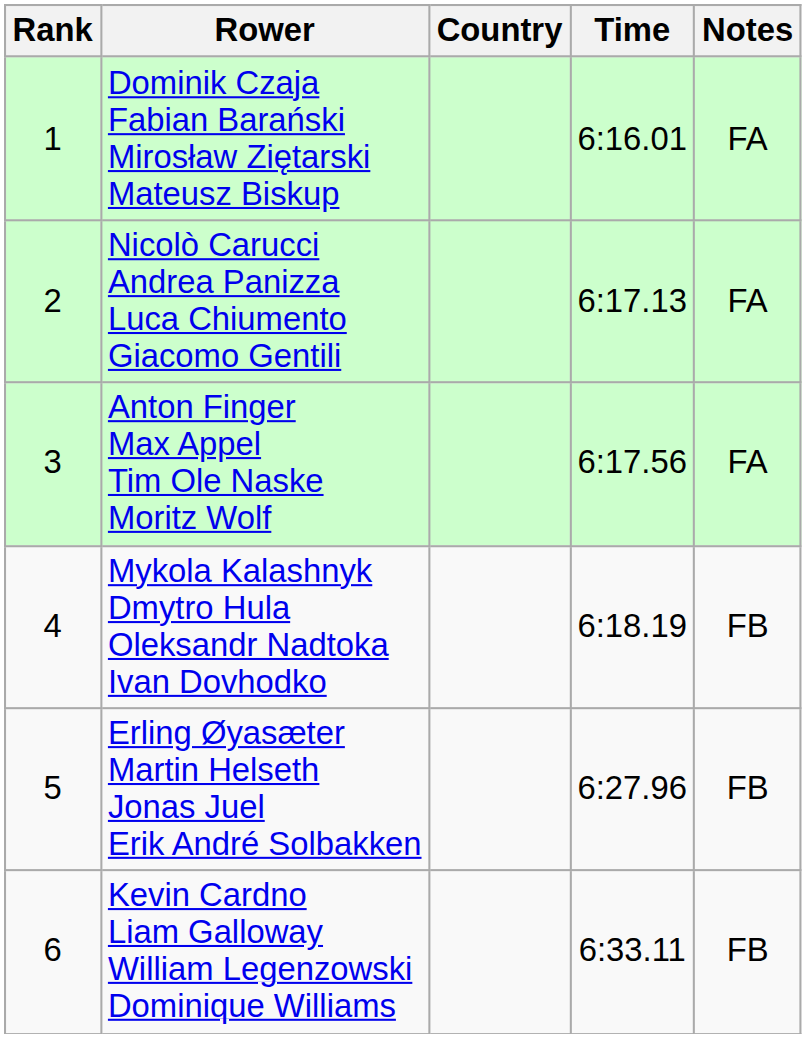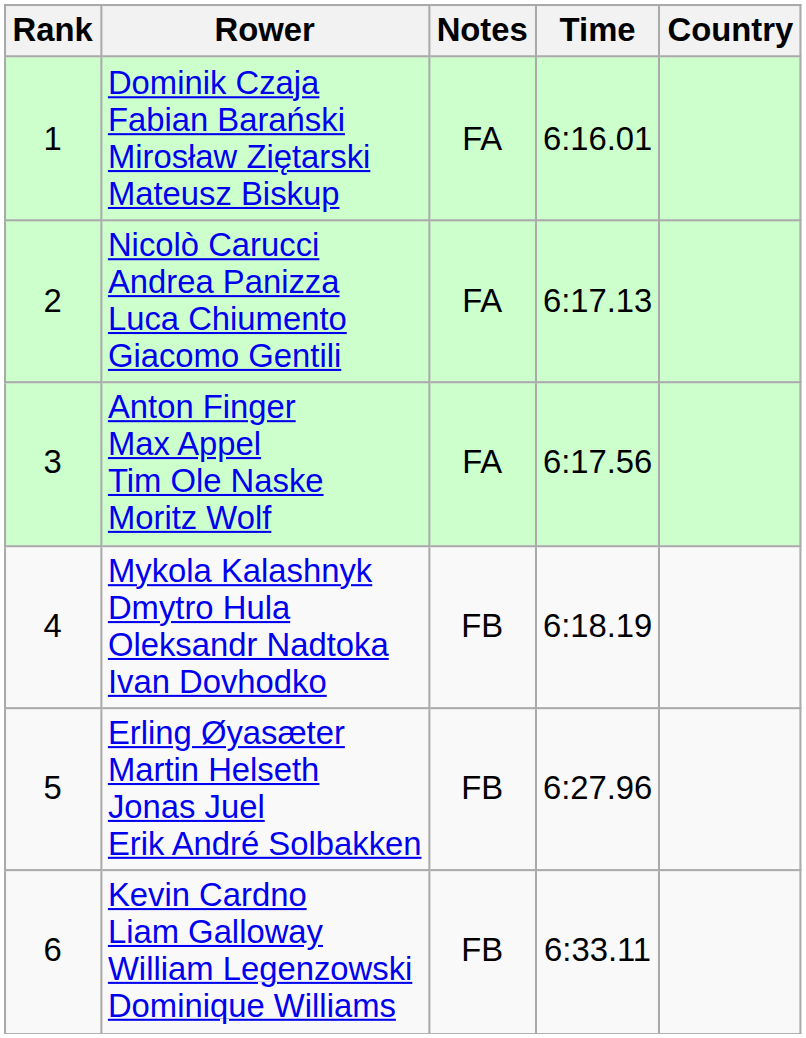 <table class="wikitable" style="text-align:center">
 <tr>
 <th>Rank</th>
 <th>Rower</th>
+<th>Notes</th>
+<th>Time</th>
 <th>Country</th>
-<th>Time</th>
-<th>Notes</th>
 </tr>
 <tr bgcolor=ccffcc>
 <td>1</td>
 <td align="left"><a href='#'>Dominik Czaja</a><br><a href='#'>Fabian Barański</a><br><a href='#'>Mirosław Ziętarski</a><br><a href='#'>Mateusz Biskup</a></td>
+<td>FA</td>
+<td>6:16.01</td>
 <td align="left"></td>
-<td>6:16.01</td>
-<td>FA</td>
 </tr>
 <tr bgcolor=ccffcc>
 <td>2</td>
 <td align="left"><a href='#'>Nicolò Carucci</a><br><a href='#'>Andrea Panizza</a><br><a href='#'>Luca Chiumento</a><br><a href='#'>Giacomo Gentili</a></td>
+<td>FA</td>
+<td>6:17.13</td>
 <td align="left"></td>
-<td>6:17.13</td>
-<td>FA</td>
 </tr>
 <tr bgcolor=ccffcc>
 <td>3</td>
 <td align="left"><a href='#'>Anton Finger</a><br><a href='#'>Max Appel</a><br><a href='#'>Tim Ole Naske </a><br><a href='#'>Moritz Wolf</a></td>
+<td>FA</td>
+<td>6:17.56</td>
 <td align="left"></td>
-<td>6:17.56</td>
-<td>FA</td>
 </tr>
 <tr>
 <td>4</td>
 <td align="left"><a href='#'>Mykola Kalashnyk</a><br><a href='#'>Dmytro Hula</a><br><a href='#'>Oleksandr Nadtoka</a><br><a href='#'>Ivan Dovhodko</a></td>
+<td>FB</td>
+<td>6:18.19</td>
 <td align="left"></td>
-<td>6:18.19</td>
-<td>FB</td>
 </tr>
 <tr>
 <td>5</td>
 <td align="left"><a href='#'>Erling Øyasæter</a><br><a href='#'>Martin Helseth</a><br><a href='#'>Jonas Juel</a><br><a href='#'>Erik André Solbakken</a></td>
+<td>FB</td>
+<td>6:27.96</td>
 <td align="left"></td>
-<td>6:27.96</td>
-<td>FB</td>
 </tr>
 <tr>
 <td>6</td>
 <td align="left"><a href='#'>Kevin Cardno</a><br><a href='#'>Liam Galloway</a><br><a href='#'>William Legenzowski</a><br><a href='#'>Dominique Williams</a></td>
+<td>FB</td>
+<td>6:33.11</td>
 <td align="left"></td>
-<td>6:33.11</td>
-<td>FB</td>
 </tr>
 </table>
